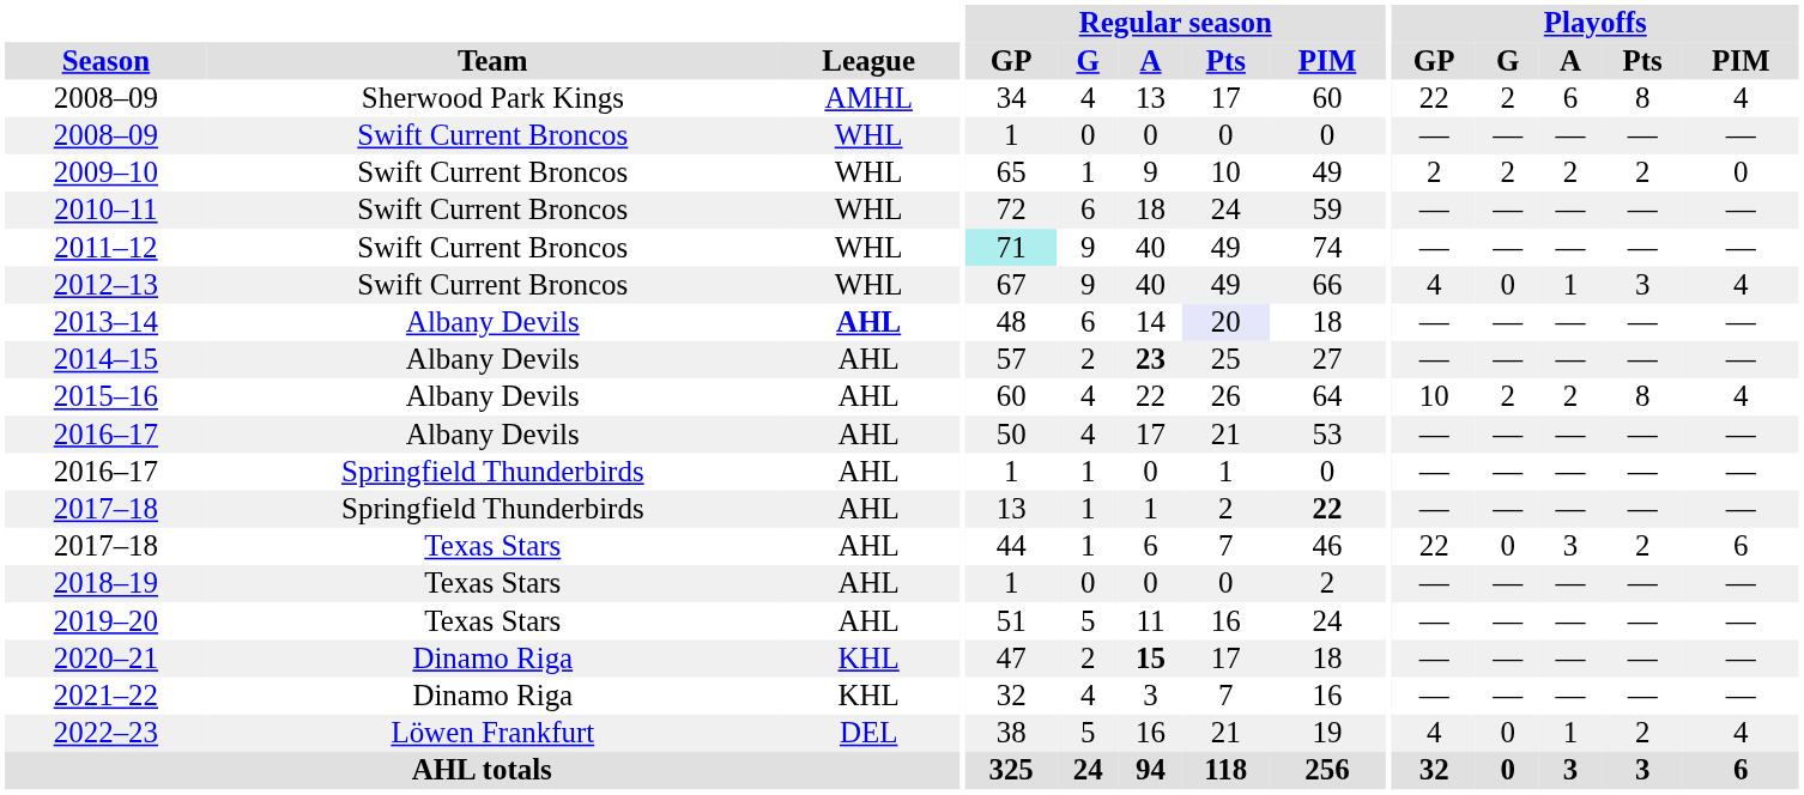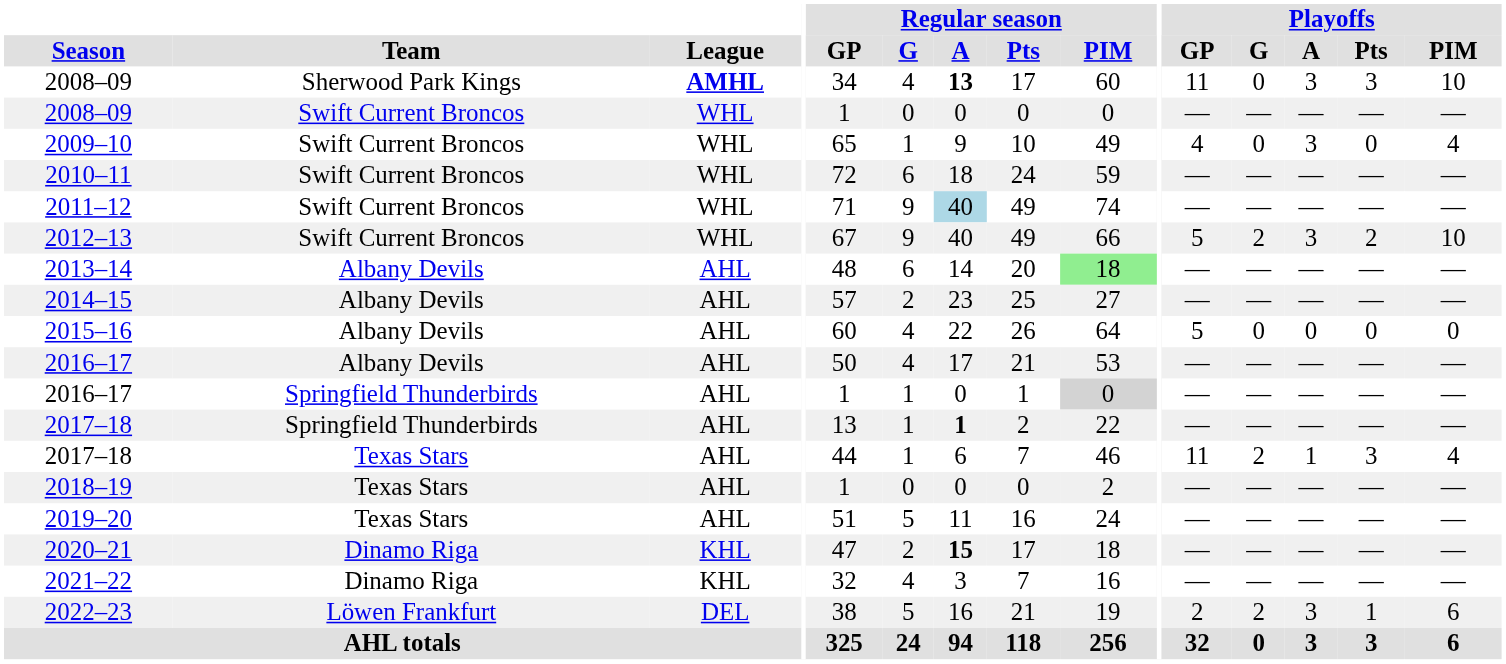 <table border="0" cellpadding="1" cellspacing="0" style="text-align:center; width:60em">
 <tr bgcolor="#e0e0e0">
 <th colspan="3" bgcolor="#ffffff"></th>
 <th rowspan="99" bgcolor="#ffffff"></th>
 <th colspan="5"><a href='#'>Regular season</a></th>
 <th rowspan="99" bgcolor="#ffffff"></th>
 <th colspan="5"><a href='#'>Playoffs</a></th>
 </tr>
 <tr bgcolor="#e0e0e0">
 <th><a href='#'>Season</a></th>
 <th>Team</th>
 <th>League</th>
 <th>GP</th>
 <th><a href='#'>G</a></th>
 <th><a href='#'>A</a></th>
 <th><a href='#'>Pts</a></th>
 <th><a href='#'>PIM</a></th>
 <th>GP</th>
 <th>G</th>
 <th>A</th>
 <th>Pts</th>
 <th>PIM</th>
 </tr>
 <tr>
 <td>2008–09</td>
 <td>Sherwood Park Kings</td>
-<td><a href='#'>AMHL</a></td>
+<td><strong><a href='#'>AMHL</a></strong></td>
 <td>34</td>
 <td>4</td>
-<td>13</td>
+<td><strong>13</strong></td>
 <td>17</td>
 <td>60</td>
-<td>22</td>
-<td>2</td>
-<td>6</td>
-<td>8</td>
-<td>4</td>
+<td>11</td>
+<td>0</td>
+<td>3</td>
+<td>3</td>
+<td>10</td>
 </tr>
 <tr bgcolor="#f0f0f0">
 <td><a href='#'>2008–09</a></td>
 <td><a href='#'>Swift Current Broncos</a></td>
 <td><a href='#'>WHL</a></td>
 <td>1</td>
 <td>0</td>
 <td>0</td>
 <td>0</td>
 <td>0</td>
 <td>—</td>
 <td>—</td>
 <td>—</td>
 <td>—</td>
 <td>—</td>
 </tr>
 <tr>
 <td><a href='#'>2009–10</a></td>
 <td>Swift Current Broncos</td>
 <td>WHL</td>
 <td>65</td>
 <td>1</td>
 <td>9</td>
 <td>10</td>
 <td>49</td>
-<td>2</td>
-<td>2</td>
-<td>2</td>
-<td>2</td>
+<td>4</td>
 <td>0</td>
+<td>3</td>
+<td>0</td>
+<td>4</td>
 </tr>
 <tr bgcolor="#f0f0f0">
 <td><a href='#'>2010–11</a></td>
 <td>Swift Current Broncos</td>
 <td>WHL</td>
 <td>72</td>
 <td>6</td>
 <td>18</td>
 <td>24</td>
 <td>59</td>
 <td>—</td>
 <td>—</td>
 <td>—</td>
 <td>—</td>
 <td>—</td>
 </tr>
 <tr>
 <td><a href='#'>2011–12</a></td>
 <td>Swift Current Broncos</td>
 <td>WHL</td>
-<td style="background: paleturquoise;">71</td>
+<td>71</td>
 <td>9</td>
-<td>40</td>
+<td style="background: lightblue;">40</td>
 <td>49</td>
 <td>74</td>
 <td>—</td>
 <td>—</td>
 <td>—</td>
 <td>—</td>
 <td>—</td>
 </tr>
 <tr bgcolor="#f0f0f0">
 <td><a href='#'>2012–13</a></td>
 <td>Swift Current Broncos</td>
 <td>WHL</td>
 <td>67</td>
 <td>9</td>
 <td>40</td>
 <td>49</td>
 <td>66</td>
-<td>4</td>
-<td>0</td>
-<td>1</td>
+<td>5</td>
+<td>2</td>
 <td>3</td>
-<td>4</td>
+<td>2</td>
+<td>10</td>
 </tr>
 <tr>
 <td><a href='#'>2013–14</a></td>
 <td><a href='#'>Albany Devils</a></td>
-<td><strong><a href='#'>AHL</a></strong></td>
+<td><a href='#'>AHL</a></td>
 <td>48</td>
 <td>6</td>
 <td>14</td>
-<td style="background: lavender;">20</td>
-<td>18</td>
+<td>20</td>
+<td style="background: lightgreen;">18</td>
 <td>—</td>
 <td>—</td>
 <td>—</td>
 <td>—</td>
 <td>—</td>
 </tr>
 <tr bgcolor="#f0f0f0">
 <td><a href='#'>2014–15</a></td>
 <td>Albany Devils</td>
 <td>AHL</td>
 <td>57</td>
 <td>2</td>
-<td><strong>23</strong></td>
+<td>23</td>
 <td>25</td>
 <td>27</td>
 <td>—</td>
 <td>—</td>
 <td>—</td>
 <td>—</td>
 <td>—</td>
 </tr>
 <tr>
 <td><a href='#'>2015–16</a></td>
 <td>Albany Devils</td>
 <td>AHL</td>
 <td>60</td>
 <td>4</td>
 <td>22</td>
 <td>26</td>
 <td>64</td>
-<td>10</td>
-<td>2</td>
-<td>2</td>
-<td>8</td>
-<td>4</td>
+<td>5</td>
+<td>0</td>
+<td>0</td>
+<td>0</td>
+<td>0</td>
 </tr>
 <tr bgcolor="#f0f0f0">
 <td><a href='#'>2016–17</a></td>
 <td>Albany Devils</td>
 <td>AHL</td>
 <td>50</td>
 <td>4</td>
 <td>17</td>
 <td>21</td>
 <td>53</td>
 <td>—</td>
 <td>—</td>
 <td>—</td>
 <td>—</td>
 <td>—</td>
 </tr>
 <tr>
 <td>2016–17</td>
 <td><a href='#'>Springfield Thunderbirds</a></td>
 <td>AHL</td>
 <td>1</td>
 <td>1</td>
 <td>0</td>
 <td>1</td>
-<td>0</td>
+<td style="background: lightgrey;">0</td>
 <td>—</td>
 <td>—</td>
 <td>—</td>
 <td>—</td>
 <td>—</td>
 </tr>
 <tr bgcolor="#f0f0f0">
 <td><a href='#'>2017–18</a></td>
 <td>Springfield Thunderbirds</td>
 <td>AHL</td>
 <td>13</td>
 <td>1</td>
-<td>1</td>
+<td><strong>1</strong></td>
 <td>2</td>
-<td><strong>22</strong></td>
+<td>22</td>
 <td>—</td>
 <td>—</td>
 <td>—</td>
 <td>—</td>
 <td>—</td>
 </tr>
 <tr>
 <td>2017–18</td>
 <td><a href='#'>Texas Stars</a></td>
 <td>AHL</td>
 <td>44</td>
 <td>1</td>
 <td>6</td>
 <td>7</td>
 <td>46</td>
-<td>22</td>
-<td>0</td>
+<td>11</td>
+<td>2</td>
+<td>1</td>
 <td>3</td>
-<td>2</td>
-<td>6</td>
+<td>4</td>
 </tr>
 <tr bgcolor="#f0f0f0">
 <td><a href='#'>2018–19</a></td>
 <td>Texas Stars</td>
 <td>AHL</td>
 <td>1</td>
 <td>0</td>
 <td>0</td>
 <td>0</td>
 <td>2</td>
 <td>—</td>
 <td>—</td>
 <td>—</td>
 <td>—</td>
 <td>—</td>
 </tr>
 <tr>
 <td><a href='#'>2019–20</a></td>
 <td>Texas Stars</td>
 <td>AHL</td>
 <td>51</td>
 <td>5</td>
 <td>11</td>
 <td>16</td>
 <td>24</td>
 <td>—</td>
 <td>—</td>
 <td>—</td>
 <td>—</td>
 <td>—</td>
 </tr>
 <tr bgcolor="#f0f0f0">
 <td><a href='#'>2020–21</a></td>
 <td><a href='#'>Dinamo Riga</a></td>
 <td><a href='#'>KHL</a></td>
 <td>47</td>
 <td>2</td>
 <td><strong>15</strong></td>
 <td>17</td>
 <td>18</td>
 <td>—</td>
 <td>—</td>
 <td>—</td>
 <td>—</td>
 <td>—</td>
 </tr>
 <tr>
 <td><a href='#'>2021–22</a></td>
 <td>Dinamo Riga</td>
 <td>KHL</td>
 <td>32</td>
 <td>4</td>
 <td>3</td>
 <td>7</td>
 <td>16</td>
 <td>—</td>
 <td>—</td>
 <td>—</td>
 <td>—</td>
 <td>—</td>
 </tr>
 <tr bgcolor="#f0f0f0">
 <td><a href='#'>2022–23</a></td>
 <td><a href='#'>Löwen Frankfurt</a></td>
 <td><a href='#'>DEL</a></td>
 <td>38</td>
 <td>5</td>
 <td>16</td>
 <td>21</td>
 <td>19</td>
-<td>4</td>
-<td>0</td>
+<td>2</td>
+<td>2</td>
+<td>3</td>
 <td>1</td>
-<td>2</td>
-<td>4</td>
+<td>6</td>
 </tr>
 <tr bgcolor="#e0e0e0">
 <th colspan="3">AHL totals</th>
 <th>325</th>
 <th>24</th>
 <th>94</th>
 <th>118</th>
 <th>256</th>
 <th>32</th>
 <th>0</th>
 <th>3</th>
 <th>3</th>
 <th>6</th>
 </tr>
 </table>
